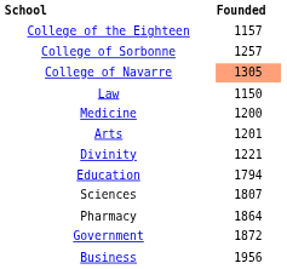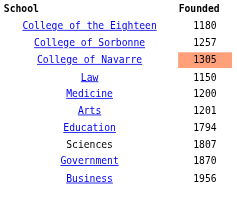 <table class="toccolours" style="float:right; margin-left:1em; font-size:90%; line-height:1.4em; width:280px;">
 <tr>
 <td><strong>School</strong></td>
 <td><strong>Founded</strong></td>
 </tr>
 <tr style="text-align:center;">
 <td><a href='#'>College of the Eighteen</a></td>
-<td>1157</td>
+<td>1180</td>
 </tr>
 <tr style="text-align:center;">
 <td><a href='#'>College of Sorbonne</a></td>
 <td>1257</td>
 </tr>
 <tr style="text-align:center;">
 <td><a href='#'>College of Navarre</a></td>
 <td style="background: lightsalmon;">1305</td>
 </tr>
 <tr style="text-align:center;">
 <td><a href='#'>Law</a></td>
 <td>1150</td>
 </tr>
 <tr style="text-align:center;">
 <td><a href='#'>Medicine</a></td>
 <td>1200</td>
 </tr>
 <tr style="text-align:center;">
 <td><a href='#'>Arts</a></td>
 <td>1201</td>
 </tr>
 <tr style="text-align:center;">
-<td><a href='#'>Divinity</a></td>
-<td>1221</td>
-</tr>
-<tr style="text-align:center;">
 <td><a href='#'>Education</a></td>
 <td>1794</td>
 </tr>
 <tr style="text-align:center;">
 <td>Sciences</td>
 <td>1807</td>
 </tr>
 <tr style="text-align:center;">
-<td>Pharmacy</td>
-<td>1864</td>
-</tr>
-<tr style="text-align:center;">
 <td><a href='#'>Government</a></td>
-<td>1872</td>
+<td>1870</td>
 </tr>
 <tr style="text-align:center;">
 <td><a href='#'>Business</a></td>
 <td>1956</td>
 </tr>
 </table>
